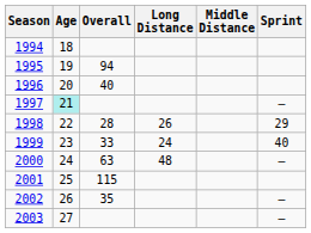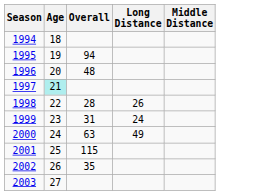 <table class="wikitable" style="text-align: center;">
 <tr>
 <th scope="col">Season</th>
 <th scope="col">Age</th>
 <th scope="col">Overall</th>
 <th scope="col">Long<br>Distance</th>
 <th scope="col">Middle<br>Distance</th>
-<th scope="col">Sprint</th>
 </tr>
 <tr>
 <td><a href='#'>1994</a></td>
 <td>18</td>
-<td></td>
 <td></td>
 <td></td>
 <td></td>
 </tr>
 <tr>
 <td><a href='#'>1995</a></td>
 <td>19</td>
 <td>94</td>
 <td></td>
 <td></td>
-<td></td>
 </tr>
 <tr>
 <td><a href='#'>1996</a></td>
 <td>20</td>
-<td>40</td>
-<td></td>
+<td>48</td>
 <td></td>
 <td></td>
 </tr>
 <tr>
 <td><a href='#'>1997</a></td>
 <td style="background: paleturquoise;">21</td>
 <td></td>
 <td></td>
 <td></td>
-<td>—</td>
 </tr>
 <tr>
 <td><a href='#'>1998</a></td>
 <td>22</td>
 <td>28</td>
 <td>26</td>
 <td></td>
-<td>29</td>
 </tr>
 <tr>
 <td><a href='#'>1999</a></td>
 <td>23</td>
-<td>33</td>
+<td>31</td>
 <td>24</td>
 <td></td>
-<td>40</td>
 </tr>
 <tr>
 <td><a href='#'>2000</a></td>
 <td>24</td>
 <td>63</td>
-<td>48</td>
+<td>49</td>
 <td></td>
-<td>—</td>
 </tr>
 <tr>
 <td><a href='#'>2001</a></td>
 <td>25</td>
 <td>115</td>
-<td></td>
 <td></td>
 <td></td>
 </tr>
 <tr>
 <td><a href='#'>2002</a></td>
 <td>26</td>
 <td>35</td>
 <td></td>
 <td></td>
-<td>—</td>
 </tr>
 <tr>
 <td><a href='#'>2003</a></td>
 <td>27</td>
 <td></td>
 <td></td>
 <td></td>
-<td>—</td>
 </tr>
 </table>
